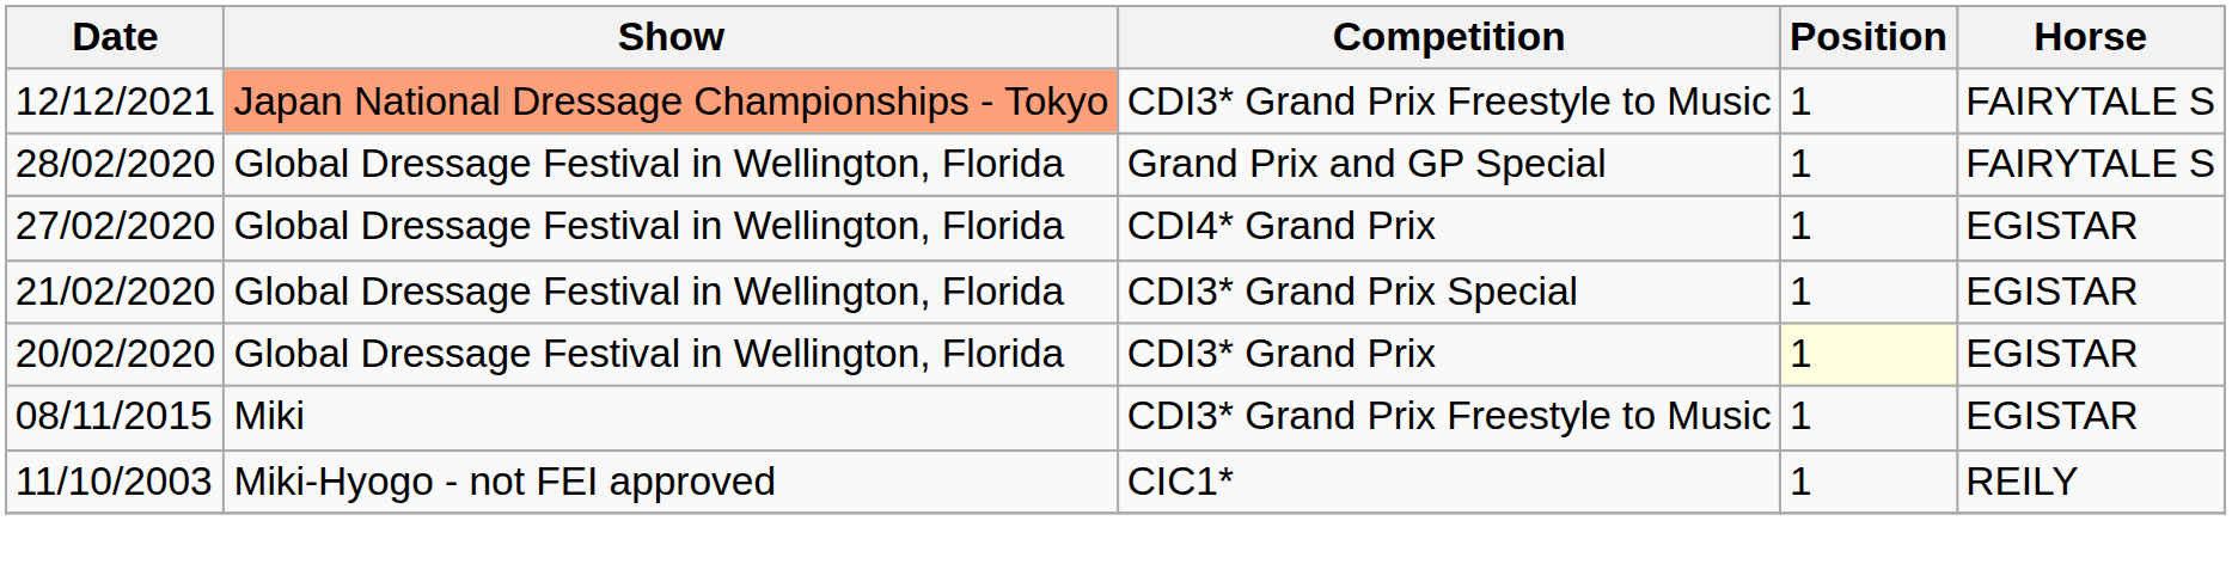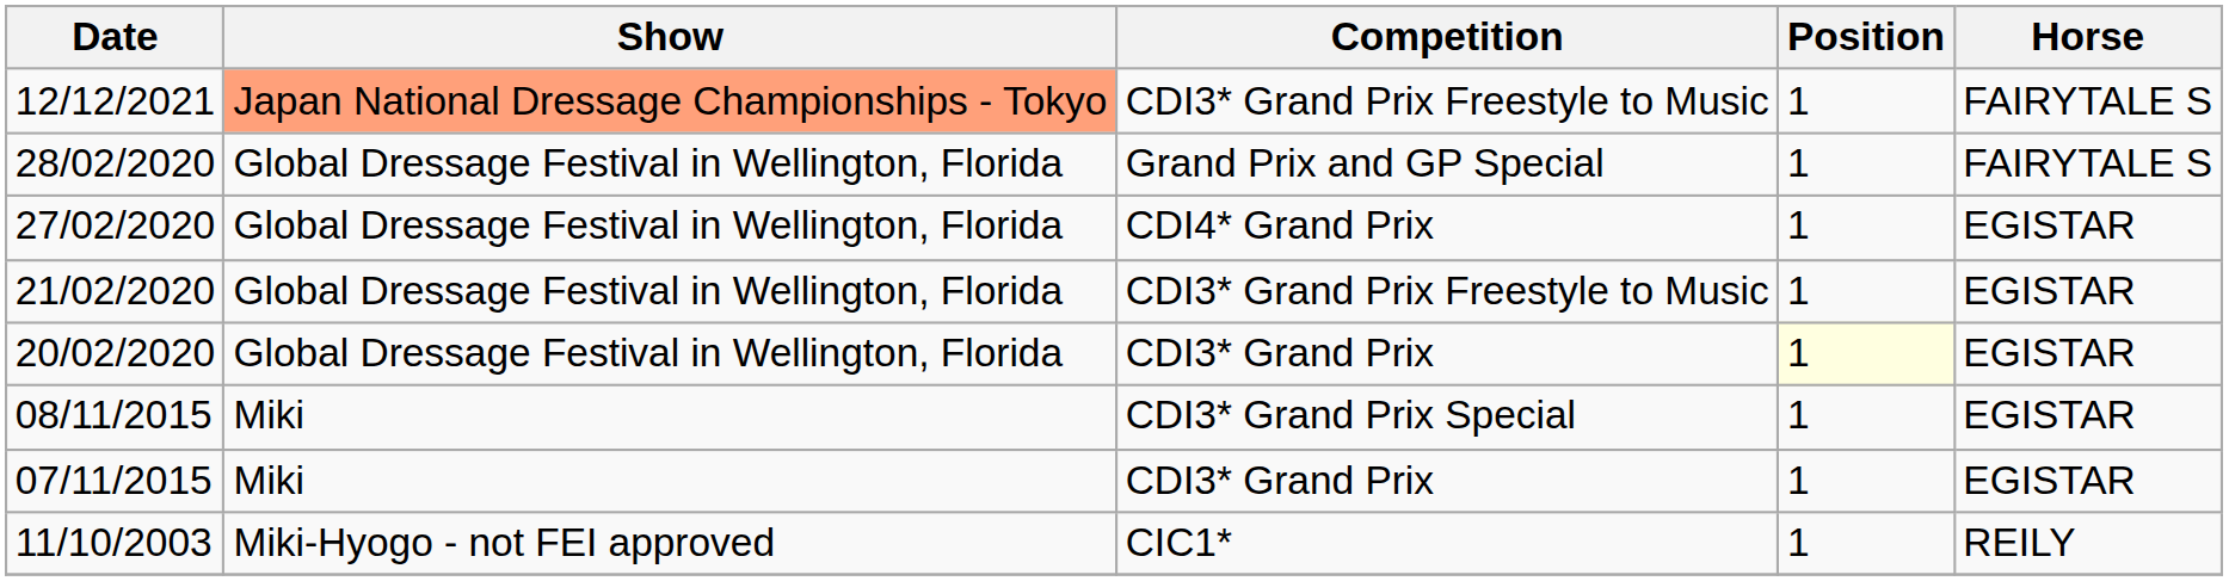 <table class="wikitable">
 <tr>
 <th>Date</th>
 <th>Show</th>
 <th>Competition</th>
 <th>Position</th>
 <th>Horse</th>
 </tr>
 <tr>
 <td>12/12/2021</td>
 <td style="background: lightsalmon;">Japan National Dressage Championships - Tokyo</td>
 <td>CDI3* Grand Prix Freestyle to Music</td>
 <td>1</td>
 <td>FAIRYTALE S</td>
 </tr>
 <tr>
 <td>28/02/2020</td>
 <td>Global Dressage Festival in Wellington, Florida</td>
 <td>Grand Prix and GP Special </td>
 <td>1</td>
 <td>FAIRYTALE S</td>
 </tr>
 <tr>
 <td>27/02/2020</td>
 <td>Global Dressage Festival in Wellington, Florida</td>
 <td>CDI4* Grand Prix</td>
 <td>1</td>
 <td>EGISTAR</td>
 </tr>
 <tr>
 <td>21/02/2020</td>
 <td>Global Dressage Festival in Wellington, Florida</td>
-<td>CDI3* Grand Prix Special</td>
+<td>CDI3* Grand Prix Freestyle to Music </td>
 <td>1</td>
 <td>EGISTAR</td>
 </tr>
 <tr>
 <td>20/02/2020</td>
 <td>Global Dressage Festival in Wellington, Florida</td>
 <td>CDI3* Grand Prix </td>
 <td style="background: lightyellow;">1</td>
 <td>EGISTAR</td>
 </tr>
 <tr>
 <td>08/11/2015</td>
 <td>Miki</td>
-<td>CDI3* Grand Prix Freestyle to Music </td>
+<td>CDI3* Grand Prix Special</td>
+<td>1</td>
+<td>EGISTAR</td>
+</tr>
+<tr>
+<td>07/11/2015</td>
+<td>Miki</td>
+<td>CDI3* Grand Prix</td>
 <td>1</td>
 <td>EGISTAR</td>
 </tr>
 <tr>
 <td>11/10/2003</td>
 <td>Miki-Hyogo - not FEI approved</td>
 <td>CIC1*</td>
 <td>1</td>
 <td>REILY</td>
 </tr>
 <tr>
 </tr>
 </table>
